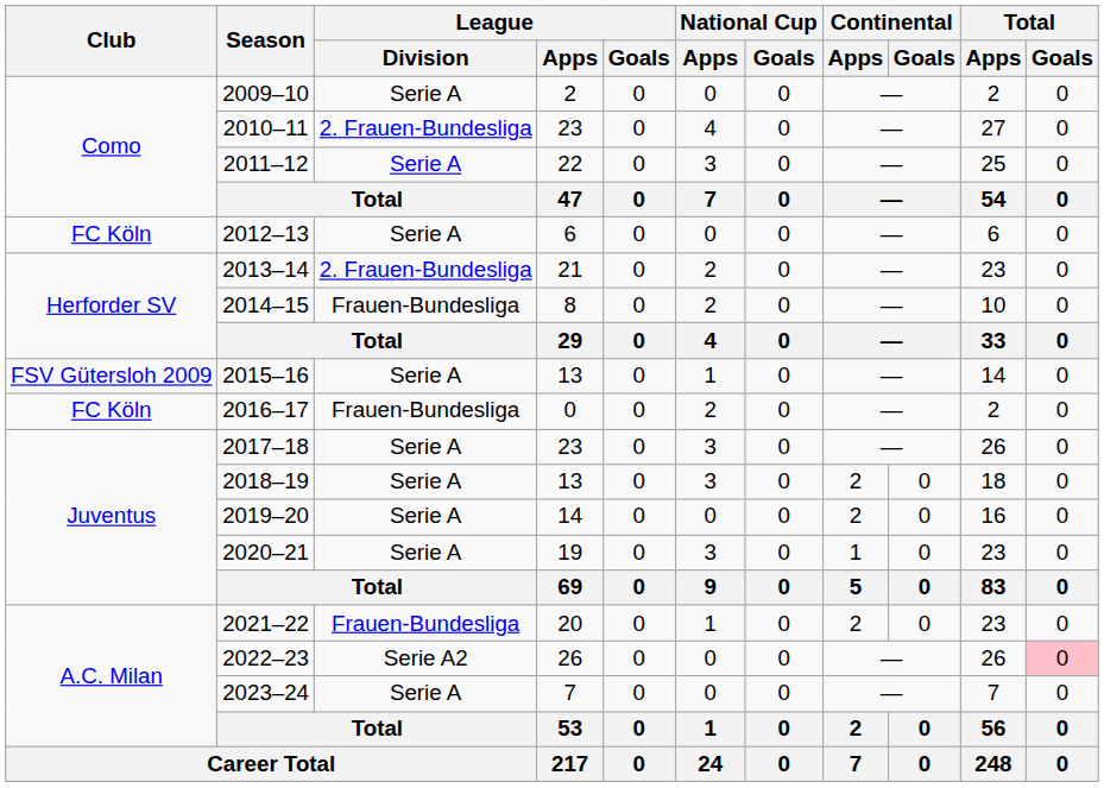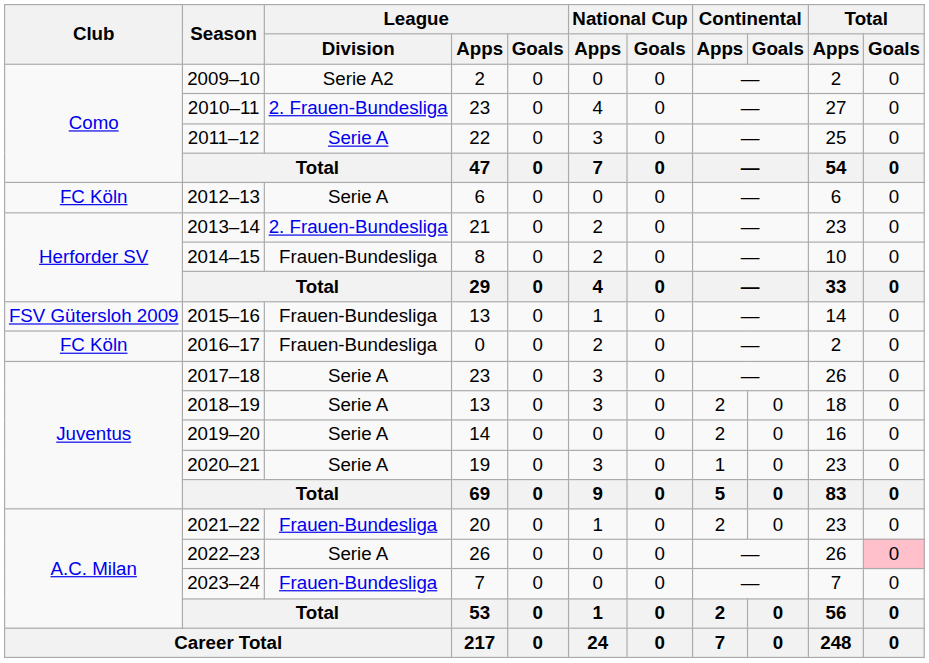 <table class="wikitable" style="text-align:center">
 <tr>
 <th rowspan="2">Club</th>
 <th rowspan="2">Season</th>
 <th colspan="3">League</th>
 <th colspan="2">National Cup</th>
 <th colspan="2">Continental</th>
 <th colspan="2">Total</th>
 </tr>
 <tr>
 <th>Division</th>
 <th>Apps</th>
 <th>Goals</th>
 <th>Apps</th>
 <th>Goals</th>
 <th>Apps</th>
 <th>Goals</th>
 <th>Apps</th>
 <th>Goals</th>
 </tr>
 <tr>
 <td rowspan="4"><a href='#'>Como</a></td>
 <td>2009–10</td>
-<td>Serie A</td>
+<td>Serie A2</td>
 <td>2</td>
 <td>0</td>
 <td>0</td>
 <td>0</td>
 <td colspan="2">—</td>
 <td>2</td>
 <td>0</td>
 </tr>
 <tr>
 <td>2010–11</td>
 <td><a href='#'>2. Frauen-Bundesliga</a></td>
 <td>23</td>
 <td>0</td>
 <td>4</td>
 <td>0</td>
 <td colspan="2">—</td>
 <td>27</td>
 <td>0</td>
 </tr>
 <tr>
 <td>2011–12</td>
 <td><a href='#'>Serie A</a></td>
 <td>22</td>
 <td>0</td>
 <td>3</td>
 <td>0</td>
 <td colspan="2">—</td>
 <td>25</td>
 <td>0</td>
 </tr>
 <tr>
 <th colspan="2">Total</th>
 <th>47</th>
 <th>0</th>
 <th>7</th>
 <th>0</th>
 <th colspan="2">—</th>
 <th>54</th>
 <th>0</th>
 </tr>
 <tr>
 <td><a href='#'>FC Köln</a></td>
 <td>2012–13</td>
 <td>Serie A</td>
 <td>6</td>
 <td>0</td>
 <td>0</td>
 <td>0</td>
 <td colspan="2">—</td>
 <td>6</td>
 <td>0</td>
 </tr>
 <tr>
 <td rowspan="3"><a href='#'>Herforder SV</a></td>
 <td>2013–14</td>
 <td><a href='#'>2. Frauen-Bundesliga</a></td>
 <td>21</td>
 <td>0</td>
 <td>2</td>
 <td>0</td>
 <td colspan="2">—</td>
 <td>23</td>
 <td>0</td>
 </tr>
 <tr>
 <td>2014–15</td>
 <td>Frauen-Bundesliga</td>
 <td>8</td>
 <td>0</td>
 <td>2</td>
 <td>0</td>
 <td colspan="2">—</td>
 <td>10</td>
 <td>0</td>
 </tr>
 <tr>
 <th colspan="2">Total</th>
 <th>29</th>
 <th>0</th>
 <th>4</th>
 <th>0</th>
 <th colspan="2">—</th>
 <th>33</th>
 <th>0</th>
 </tr>
 <tr>
 <td><a href='#'>FSV Gütersloh 2009</a></td>
 <td>2015–16</td>
-<td>Serie A</td>
+<td>Frauen-Bundesliga</td>
 <td>13</td>
 <td>0</td>
 <td>1</td>
 <td>0</td>
 <td colspan="2">—</td>
 <td>14</td>
 <td>0</td>
 </tr>
 <tr>
 <td><a href='#'>FC Köln</a></td>
 <td>2016–17</td>
 <td>Frauen-Bundesliga</td>
 <td>0</td>
 <td>0</td>
 <td>2</td>
 <td>0</td>
 <td colspan="2">—</td>
 <td>2</td>
 <td>0</td>
 </tr>
 <tr>
 <td rowspan="5"><a href='#'>Juventus</a></td>
 <td>2017–18</td>
 <td>Serie A</td>
 <td>23</td>
 <td>0</td>
 <td>3</td>
 <td>0</td>
 <td colspan="2">—</td>
 <td>26</td>
 <td>0</td>
 </tr>
 <tr>
 <td>2018–19</td>
 <td>Serie A</td>
 <td>13</td>
 <td>0</td>
 <td>3</td>
 <td>0</td>
 <td>2</td>
 <td>0</td>
 <td>18</td>
 <td>0</td>
 </tr>
 <tr>
 <td>2019–20</td>
 <td>Serie A</td>
 <td>14</td>
 <td>0</td>
 <td>0</td>
 <td>0</td>
 <td>2</td>
 <td>0</td>
 <td>16</td>
 <td>0</td>
 </tr>
 <tr>
 <td>2020–21</td>
 <td>Serie A</td>
 <td>19</td>
 <td>0</td>
 <td>3</td>
 <td>0</td>
 <td>1</td>
 <td>0</td>
 <td>23</td>
 <td>0</td>
 </tr>
 <tr>
 <th colspan="2">Total</th>
 <th>69</th>
 <th>0</th>
 <th>9</th>
 <th>0</th>
 <th>5</th>
 <th>0</th>
 <th>83</th>
 <th>0</th>
 </tr>
 <tr>
 <td rowspan="4"><a href='#'>A.C. Milan</a></td>
 <td>2021–22</td>
 <td><a href='#'>Frauen-Bundesliga</a></td>
 <td>20</td>
 <td>0</td>
 <td>1</td>
 <td>0</td>
 <td>2</td>
 <td>0</td>
 <td>23</td>
 <td>0</td>
 </tr>
 <tr>
 <td>2022–23</td>
-<td>Serie A2</td>
+<td>Serie A</td>
 <td>26</td>
 <td>0</td>
 <td>0</td>
 <td>0</td>
 <td colspan="2">—</td>
 <td>26</td>
 <td style="background: pink;">0</td>
 </tr>
 <tr>
 <td>2023–24</td>
-<td>Serie A</td>
+<td><a href='#'>Frauen-Bundesliga</a></td>
 <td>7</td>
 <td>0</td>
 <td>0</td>
 <td>0</td>
 <td colspan="2">—</td>
 <td>7</td>
 <td>0</td>
 </tr>
 <tr>
 <th colspan="2">Total</th>
 <th>53</th>
 <th>0</th>
 <th>1</th>
 <th>0</th>
 <th>2</th>
 <th>0</th>
 <th>56</th>
 <th>0</th>
 </tr>
 <tr>
 <th colspan="3">Career Total</th>
 <th>217</th>
 <th>0</th>
 <th>24</th>
 <th>0</th>
 <th>7</th>
 <th>0</th>
 <th>248</th>
 <th>0</th>
 </tr>
 </table>
